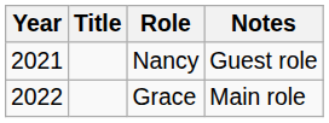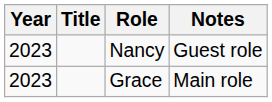 <table class="wikitable">
 <tr>
 <th>Year</th>
 <th>Title</th>
 <th>Role</th>
 <th>Notes</th>
 </tr>
 <tr>
-<td>2021</td>
+<td>2023</td>
 <td><em></em></td>
 <td>Nancy</td>
 <td>Guest role</td>
 </tr>
 <tr>
-<td>2022</td>
+<td>2023</td>
 <td><em></em></td>
 <td>Grace</td>
 <td>Main role</td>
 </tr>
 </table>
